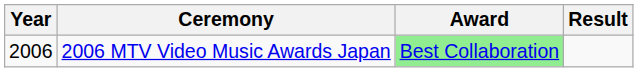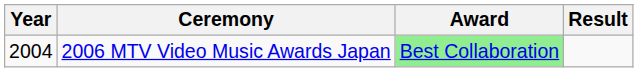 <table class="wikitable">
 <tr>
 <th>Year</th>
 <th>Ceremony</th>
 <th>Award</th>
 <th>Result</th>
 </tr>
 <tr>
-<td rowspan="1">2006</td>
+<td rowspan="1">2004</td>
 <td><a href='#'>2006 MTV Video Music Awards Japan</a></td>
 <td style="background: lightgreen;"><a href='#'>Best Collaboration</a></td>
 <td></td>
 </tr>
 </table>
